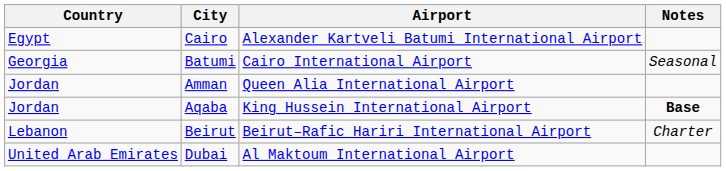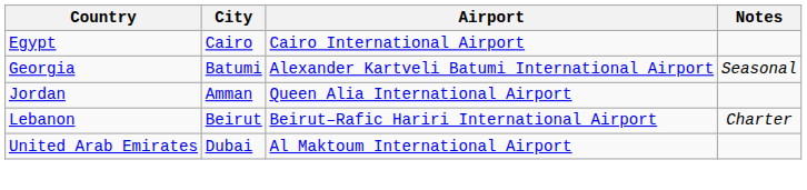 <table class="wikitable sortable">
 <tr>
 <th>Country</th>
 <th>City</th>
 <th>Airport</th>
 <th>Notes</th>
 </tr>
 <tr>
 <td><a href='#'>Egypt</a></td>
 <td><a href='#'>Cairo</a></td>
-<td><a href='#'>Alexander Kartveli Batumi International Airport</a></td>
+<td><a href='#'>Cairo International Airport</a></td>
 <td></td>
 </tr>
 <tr>
 <td><a href='#'>Georgia</a></td>
 <td><a href='#'>Batumi</a></td>
-<td><a href='#'>Cairo International Airport</a></td>
+<td><a href='#'>Alexander Kartveli Batumi International Airport</a></td>
 <td align=center><em>Seasonal</em></td>
 </tr>
 <tr>
 <td><a href='#'>Jordan</a></td>
 <td><a href='#'>Amman</a></td>
 <td><a href='#'>Queen Alia International Airport</a></td>
 <td align=center></td>
-</tr>
-<tr>
-<td><a href='#'>Jordan</a></td>
-<td><a href='#'>Aqaba</a></td>
-<td><a href='#'>King Hussein International Airport</a></td>
-<td align=center><strong>Base</strong></td>
 </tr>
 <tr>
 <td><a href='#'>Lebanon</a></td>
 <td><a href='#'>Beirut</a></td>
 <td><a href='#'>Beirut–Rafic Hariri International Airport</a></td>
 <td align=center><em>Charter</em></td>
 </tr>
 <tr>
 <td><a href='#'>United Arab Emirates</a></td>
 <td><a href='#'>Dubai</a></td>
 <td><a href='#'>Al Maktoum International Airport</a></td>
 <td align=center></td>
 </tr>
 </table>
